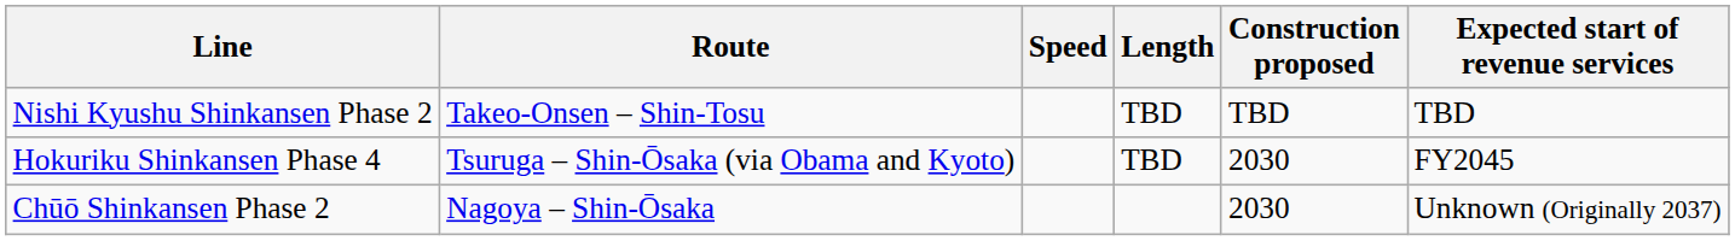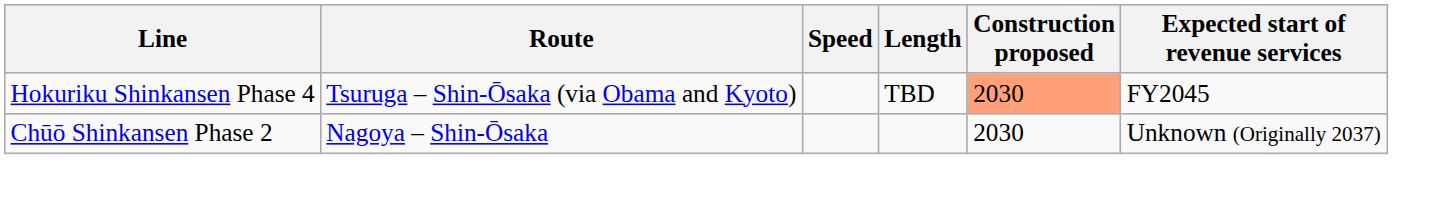 <table class="wikitable">
 <tr>
 <th>Line</th>
 <th>Route</th>
 <th>Speed</th>
 <th>Length</th>
 <th>Construction<br>proposed</th>
 <th>Expected start of<br>revenue services</th>
 </tr>
 <tr>
-<td><a href='#'>Nishi Kyushu Shinkansen</a> Phase 2</td>
-<td><a href='#'>Takeo-Onsen</a> – <a href='#'>Shin-Tosu</a></td>
-<td></td>
-<td>TBD</td>
-<td>TBD</td>
-<td>TBD</td>
-</tr>
-<tr>
 <td><a href='#'>Hokuriku Shinkansen</a> Phase 4</td>
 <td><a href='#'>Tsuruga</a> – <a href='#'>Shin-Ōsaka</a> (via <a href='#'>Obama</a> and <a href='#'>Kyoto</a>)</td>
 <td></td>
 <td>TBD</td>
-<td>2030</td>
+<td style="background: lightsalmon;">2030</td>
 <td>FY2045</td>
 </tr>
 <tr>
 <td><a href='#'>Chūō Shinkansen</a> Phase 2</td>
 <td><a href='#'>Nagoya</a> – <a href='#'>Shin-Ōsaka</a></td>
 <td></td>
 <td></td>
 <td>2030</td>
 <td>Unknown <small>(Originally 2037)</small></td>
 </tr>
 </table>
